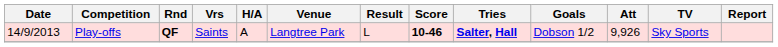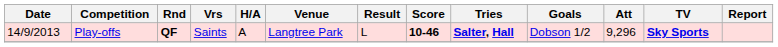 <table class="wikitable" style="font-size:85%;" width="100%">
 <tr>
 <th>Date</th>
 <th>Competition</th>
 <th>Rnd</th>
 <th>Vrs</th>
 <th>H/A</th>
 <th>Venue</th>
 <th>Result</th>
 <th>Score</th>
 <th>Tries</th>
 <th>Goals</th>
 <th>Att</th>
 <th>TV</th>
 <th>Report</th>
 </tr>
 <tr style="background:#ffdddd;" width=20 | >
 <td>14/9/2013</td>
 <td><a href='#'>Play-offs</a></td>
 <td><strong>QF</strong></td>
 <td><a href='#'>Saints</a></td>
 <td>A</td>
 <td><a href='#'>Langtree Park</a></td>
 <td>L</td>
 <td><strong>10-46</strong></td>
 <td><strong><a href='#'>Salter</a>, <a href='#'>Hall</a></strong></td>
 <td><a href='#'>Dobson</a> 1/2</td>
-<td>9,926</td>
-<td><a href='#'>Sky Sports</a></td>
+<td>9,296</td>
+<td><strong><a href='#'>Sky Sports</a></strong></td>
 <td></td>
 </tr>
 <tr>
 </tr>
 </table>
